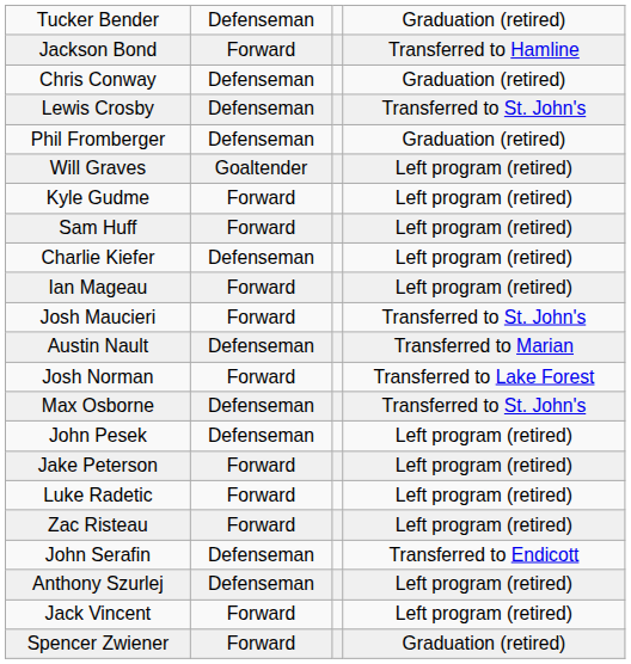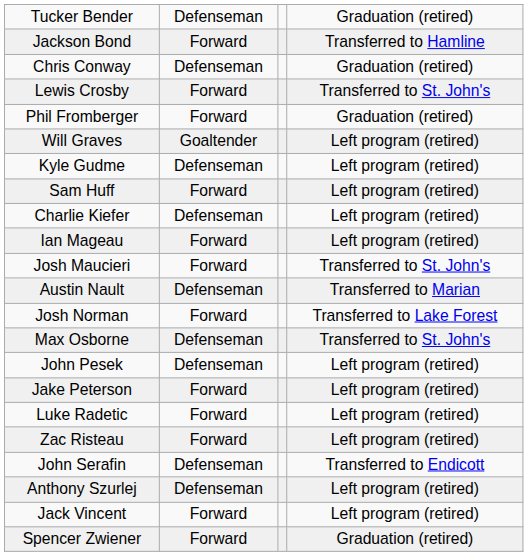 <table class="wikitable" width="60%">
 <tr align="center" bgcolor="">
 <td>Tucker Bender</td>
 <td>Defenseman</td>
 <td></td>
 <td>Graduation (retired)</td>
 </tr>
 <tr align="center" bgcolor="f0f0f0">
 <td>Jackson Bond</td>
 <td>Forward</td>
 <td></td>
 <td>Transferred to <a href='#'>Hamline</a></td>
 </tr>
 <tr align="center" bgcolor="">
 <td>Chris Conway</td>
 <td>Defenseman</td>
 <td></td>
 <td>Graduation (retired)</td>
 </tr>
 <tr align="center" bgcolor="f0f0f0">
 <td>Lewis Crosby</td>
-<td>Defenseman</td>
+<td>Forward</td>
 <td></td>
 <td>Transferred to <a href='#'>St. John's</a></td>
 </tr>
 <tr align="center" bgcolor="">
 <td>Phil Fromberger</td>
-<td>Defenseman</td>
+<td>Forward</td>
 <td></td>
 <td>Graduation (retired)</td>
 </tr>
 <tr align="center" bgcolor="f0f0f0">
 <td>Will Graves</td>
 <td>Goaltender</td>
 <td></td>
 <td>Left program (retired)</td>
 </tr>
 <tr align="center" bgcolor="">
 <td>Kyle Gudme</td>
-<td>Forward</td>
+<td>Defenseman</td>
 <td></td>
 <td>Left program (retired)</td>
 </tr>
 <tr align="center" bgcolor="f0f0f0">
 <td>Sam Huff</td>
 <td>Forward</td>
 <td></td>
 <td>Left program (retired)</td>
 </tr>
 <tr align="center" bgcolor="">
 <td>Charlie Kiefer</td>
 <td>Defenseman</td>
 <td></td>
 <td>Left program (retired)</td>
 </tr>
 <tr align="center" bgcolor="f0f0f0">
 <td>Ian Mageau</td>
 <td>Forward</td>
 <td></td>
 <td>Left program (retired)</td>
 </tr>
 <tr align="center" bgcolor="">
 <td>Josh Maucieri</td>
 <td>Forward</td>
 <td></td>
 <td>Transferred to <a href='#'>St. John's</a></td>
 </tr>
 <tr align="center" bgcolor="f0f0f0">
 <td>Austin Nault</td>
 <td>Defenseman</td>
 <td></td>
 <td>Transferred to <a href='#'>Marian</a></td>
 </tr>
 <tr align="center" bgcolor="">
 <td>Josh Norman</td>
 <td>Forward</td>
 <td></td>
 <td>Transferred to <a href='#'>Lake Forest</a></td>
 </tr>
 <tr align="center" bgcolor="f0f0f0">
 <td>Max Osborne</td>
 <td>Defenseman</td>
 <td></td>
 <td>Transferred to <a href='#'>St. John's</a></td>
 </tr>
 <tr align="center" bgcolor="">
 <td>John Pesek</td>
 <td>Defenseman</td>
 <td></td>
 <td>Left program (retired)</td>
 </tr>
 <tr align="center" bgcolor="f0f0f0">
 <td>Jake Peterson</td>
 <td>Forward</td>
 <td></td>
 <td>Left program (retired)</td>
 </tr>
 <tr align="center" bgcolor="">
 <td>Luke Radetic</td>
 <td>Forward</td>
 <td></td>
 <td>Left program (retired)</td>
 </tr>
 <tr align="center" bgcolor="f0f0f0">
 <td>Zac Risteau</td>
 <td>Forward</td>
 <td></td>
 <td>Left program (retired)</td>
 </tr>
 <tr align="center" bgcolor="">
 <td>John Serafin</td>
 <td>Defenseman</td>
 <td></td>
 <td>Transferred to <a href='#'>Endicott</a></td>
 </tr>
 <tr align="center" bgcolor="f0f0f0">
 <td>Anthony Szurlej</td>
 <td>Defenseman</td>
 <td></td>
 <td>Left program (retired)</td>
 </tr>
 <tr align="center" bgcolor="">
 <td>Jack Vincent</td>
 <td>Forward</td>
 <td></td>
 <td>Left program (retired)</td>
 </tr>
 <tr align="center" bgcolor="f0f0f0">
 <td>Spencer Zwiener</td>
 <td>Forward</td>
 <td></td>
 <td>Graduation (retired)</td>
 </tr>
 </table>
